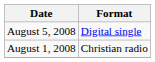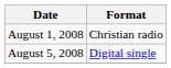 <table class="wikitable sortable plainrowheaders">
 <tr>
 <th scope="col">Date</th>
 <th scope="col">Format</th>
 </tr>
 <tr>
+<td>August 1, 2008</td>
+<td>Christian radio</td>
+</tr>
+<tr>
 <td>August 5, 2008</td>
 <td><a href='#'>Digital single</a></td>
 </tr>
 <tr>
-<td>August 1, 2008</td>
-<td>Christian radio</td>
-</tr>
-<tr>
 </tr>
 </table>
